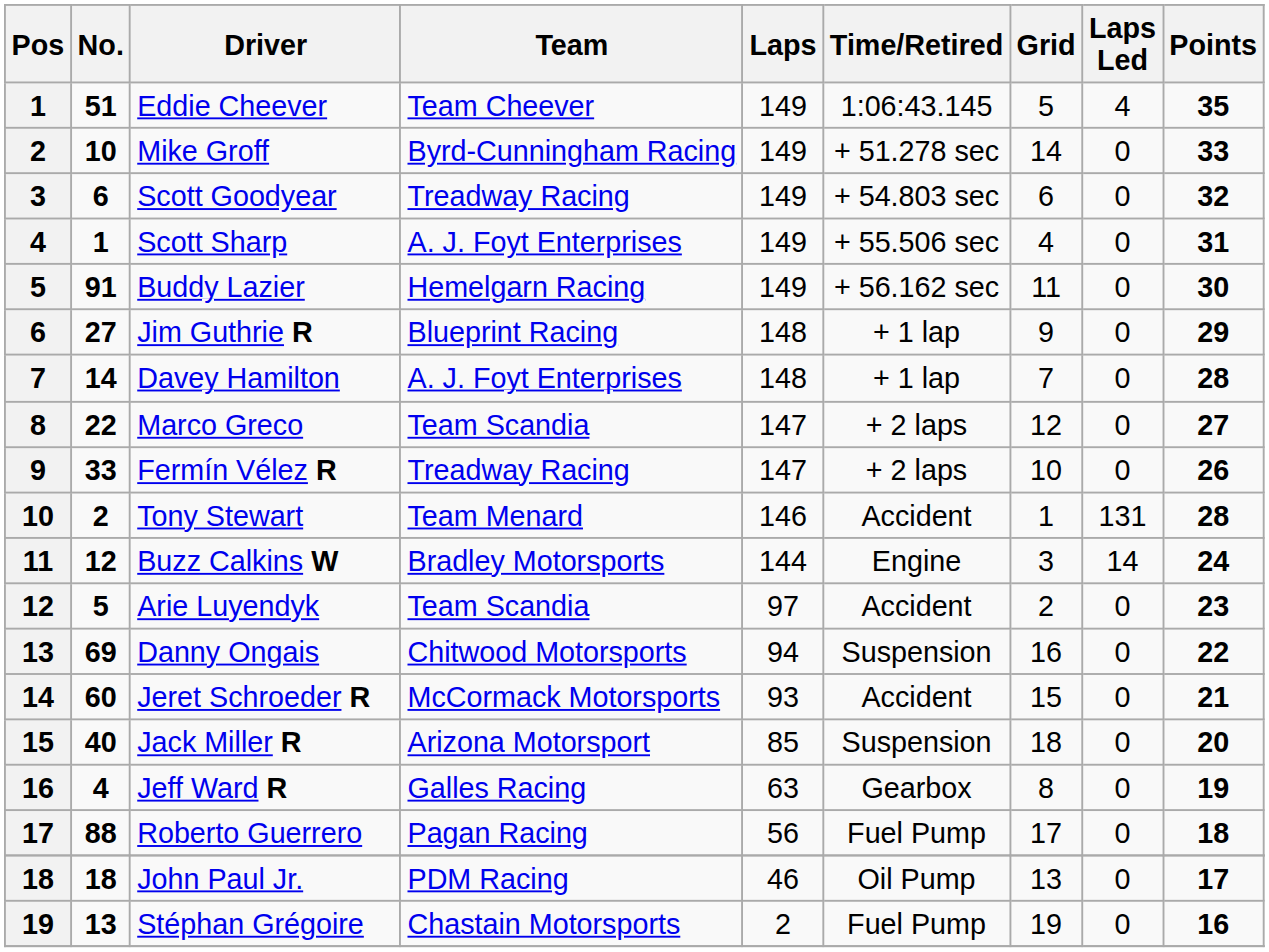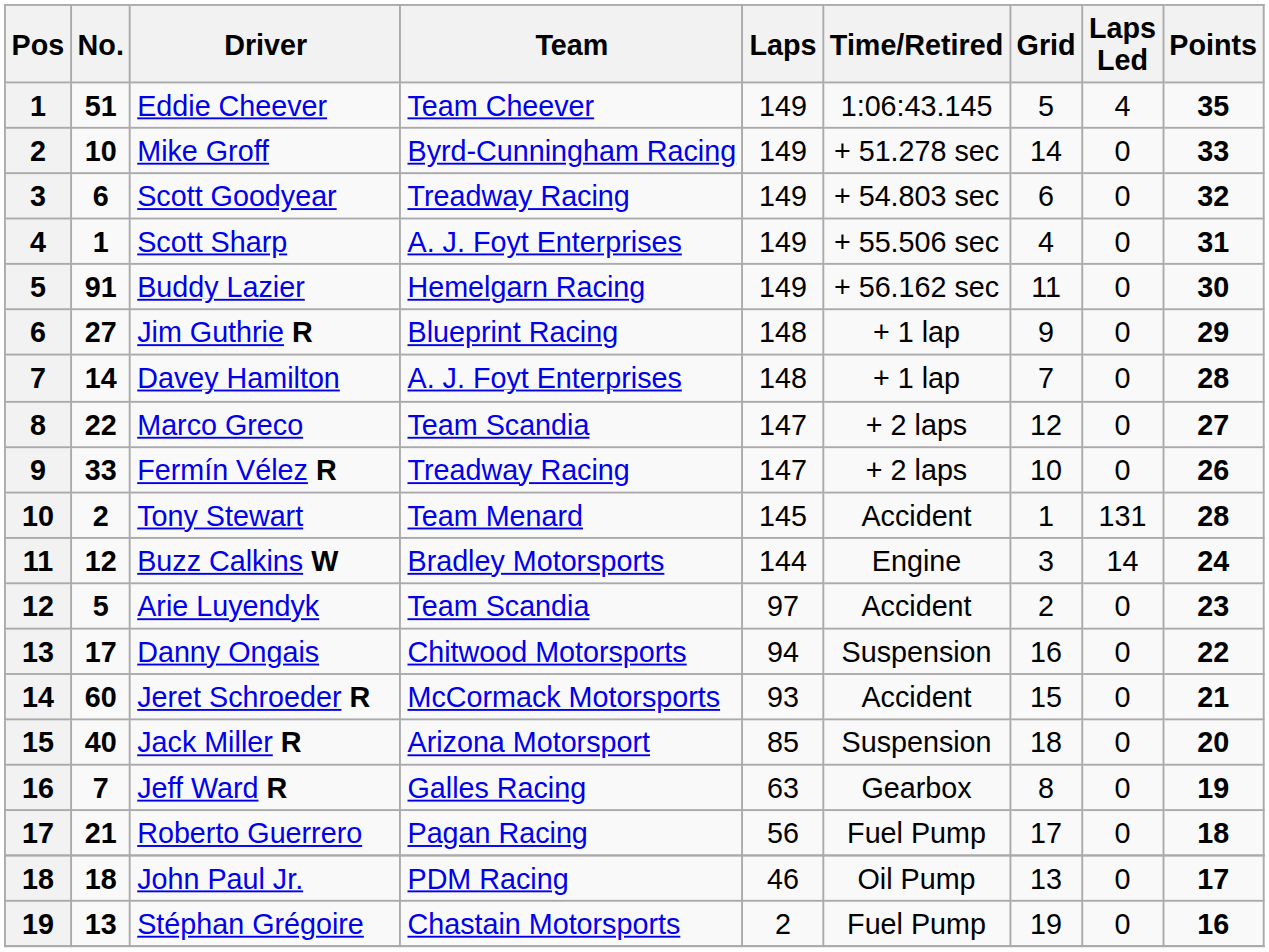 <table class="wikitable" style="font-size:95%">
 <tr>
 <th>Pos</th>
 <th>No.</th>
 <th>Driver</th>
 <th>Team</th>
 <th>Laps</th>
 <th>Time/Retired</th>
 <th>Grid</th>
 <th>Laps<br>Led</th>
 <th>Points</th>
 </tr>
 <tr>
 <th>1</th>
 <td align=center><strong>51</strong></td>
 <td> <a href='#'>Eddie Cheever</a></td>
 <td><a href='#'>Team Cheever</a></td>
 <td align=center>149</td>
 <td align=center>1:06:43.145</td>
 <td align=center>5</td>
 <td align=center>4</td>
 <td align=center><strong>35</strong></td>
 </tr>
 <tr>
 <th>2</th>
 <td align="center"><strong>10</strong></td>
 <td> <a href='#'>Mike Groff</a></td>
 <td><a href='#'>Byrd-Cunningham Racing</a></td>
 <td align=center>149</td>
 <td align=center>+ 51.278 sec</td>
 <td align=center>14</td>
 <td align=center>0</td>
 <td align=center><strong>33</strong></td>
 </tr>
 <tr>
 <th>3</th>
 <td align=center><strong>6</strong></td>
 <td> <a href='#'>Scott Goodyear</a></td>
 <td><a href='#'>Treadway Racing</a></td>
 <td align=center>149</td>
 <td align=center>+ 54.803 sec</td>
 <td align=center>6</td>
 <td align=center>0</td>
 <td align=center><strong>32</strong></td>
 </tr>
 <tr>
 <th>4</th>
 <td align=center><strong>1</strong></td>
 <td> <a href='#'>Scott Sharp</a></td>
 <td><a href='#'>A. J. Foyt Enterprises</a></td>
 <td align=center>149</td>
 <td align=center>+ 55.506 sec</td>
 <td align=center>4</td>
 <td align=center>0</td>
 <td align=center><strong>31</strong></td>
 </tr>
 <tr>
 <th>5</th>
 <td align=center><strong>91</strong></td>
 <td> <a href='#'>Buddy Lazier</a></td>
 <td><a href='#'>Hemelgarn Racing</a></td>
 <td align=center>149</td>
 <td align=center>+ 56.162 sec</td>
 <td align=center>11</td>
 <td align=center>0</td>
 <td align=center><strong>30</strong></td>
 </tr>
 <tr>
 <th>6</th>
 <td align=center><strong>27</strong></td>
 <td> <a href='#'>Jim Guthrie</a> <strong><span>R</span></strong></td>
 <td><a href='#'>Blueprint Racing</a></td>
 <td align=center>148</td>
 <td align=center>+ 1 lap</td>
 <td align=center>9</td>
 <td align=center>0</td>
 <td align=center><strong>29</strong></td>
 </tr>
 <tr>
 <th>7</th>
 <td align="center"><strong>14</strong></td>
 <td> <a href='#'>Davey Hamilton</a></td>
 <td><a href='#'>A. J. Foyt Enterprises</a></td>
 <td align=center>148</td>
 <td align=center>+ 1 lap</td>
 <td align=center>7</td>
 <td align=center>0</td>
 <td align=center><strong>28</strong></td>
 </tr>
 <tr>
 <th>8</th>
 <td align=center><strong>22</strong></td>
 <td> <a href='#'>Marco Greco</a></td>
 <td><a href='#'>Team Scandia</a></td>
 <td align=center>147</td>
 <td align=center>+ 2 laps</td>
 <td align=center>12</td>
 <td align=center>0</td>
 <td align=center><strong>27</strong></td>
 </tr>
 <tr>
 <th>9</th>
 <td align=center><strong>33</strong></td>
 <td> <a href='#'>Fermín Vélez</a> <strong><span>R</span></strong></td>
 <td><a href='#'>Treadway Racing</a></td>
 <td align=center>147</td>
 <td align=center>+ 2 laps</td>
 <td align=center>10</td>
 <td align=center>0</td>
 <td align=center><strong>26</strong></td>
 </tr>
 <tr>
 <th>10</th>
 <td align=center><strong>2</strong></td>
 <td> <a href='#'>Tony Stewart</a></td>
 <td><a href='#'>Team Menard</a></td>
-<td align=center>146</td>
+<td align=center>145</td>
 <td align=center>Accident</td>
 <td align=center>1</td>
 <td align=center>131</td>
 <td align=center><strong>28</strong></td>
 </tr>
 <tr>
 <th>11</th>
 <td align=center><strong>12</strong></td>
 <td> <a href='#'>Buzz Calkins</a> <strong><span>W</span></strong></td>
 <td><a href='#'>Bradley Motorsports</a></td>
 <td align=center>144</td>
 <td align=center>Engine</td>
 <td align=center>3</td>
 <td align=center>14</td>
 <td align=center><strong>24</strong></td>
 </tr>
 <tr>
 <th>12</th>
 <td align=center><strong>5</strong></td>
 <td> <a href='#'>Arie Luyendyk</a></td>
 <td><a href='#'>Team Scandia</a></td>
 <td align=center>97</td>
 <td align=center>Accident</td>
 <td align=center>2</td>
 <td align=center>0</td>
 <td align=center><strong>23</strong></td>
 </tr>
 <tr>
 <th>13</th>
-<td align=center><strong>69</strong></td>
+<td align=center><strong>17</strong></td>
 <td> <a href='#'>Danny Ongais</a></td>
 <td><a href='#'>Chitwood Motorsports</a></td>
 <td align=center>94</td>
 <td align=center>Suspension</td>
 <td align=center>16</td>
 <td align=center>0</td>
 <td align=center><strong>22</strong></td>
 </tr>
 <tr>
 <th>14</th>
 <td align=center><strong>60</strong></td>
 <td> <a href='#'>Jeret Schroeder</a> <strong><span>R</span></strong>    </td>
 <td><a href='#'>McCormack Motorsports</a></td>
 <td align=center>93</td>
 <td align=center>Accident</td>
 <td align=center>15</td>
 <td align=center>0</td>
 <td align=center><strong>21</strong></td>
 </tr>
 <tr>
 <th>15</th>
 <td align=center><strong>40</strong></td>
 <td> <a href='#'>Jack Miller</a> <strong><span>R</span></strong></td>
 <td><a href='#'>Arizona Motorsport</a></td>
 <td align=center>85</td>
 <td align=center>Suspension</td>
 <td align=center>18</td>
 <td align=center>0</td>
 <td align=center><strong>20</strong></td>
 </tr>
 <tr>
 <th>16</th>
-<td align=center><strong>4</strong></td>
+<td align=center><strong>7</strong></td>
 <td> <a href='#'>Jeff Ward</a> <strong><span>R</span></strong></td>
 <td><a href='#'>Galles Racing</a></td>
 <td align=center>63</td>
 <td align=center>Gearbox</td>
 <td align=center>8</td>
 <td align=center>0</td>
 <td align=center><strong>19</strong></td>
 </tr>
 <tr>
 <th>17</th>
-<td align=center><strong>88</strong></td>
+<td align=center><strong>21</strong></td>
 <td> <a href='#'>Roberto Guerrero</a></td>
 <td><a href='#'>Pagan Racing</a></td>
 <td align=center>56</td>
 <td align=center>Fuel Pump</td>
 <td align=center>17</td>
 <td align=center>0</td>
 <td align=center><strong>18</strong></td>
 </tr>
 <tr>
 </tr>
 <tr>
 <th>18</th>
 <td align=center><strong>18</strong></td>
 <td> <a href='#'>John Paul Jr.</a></td>
 <td><a href='#'>PDM Racing</a></td>
 <td align=center>46</td>
 <td align=center>Oil Pump</td>
 <td align=center>13</td>
 <td align=center>0</td>
 <td align=center><strong>17</strong></td>
 </tr>
 <tr>
 <th>19</th>
 <td align=center><strong>13</strong></td>
 <td> <a href='#'>Stéphan Grégoire</a></td>
 <td><a href='#'>Chastain Motorsports</a></td>
 <td align=center>2</td>
 <td align=center>Fuel Pump</td>
 <td align=center>19</td>
 <td align=center>0</td>
 <td align=center><strong>16</strong></td>
 </tr>
 <tr>
 </tr>
 </table>
